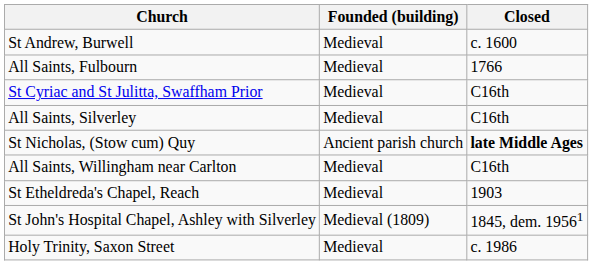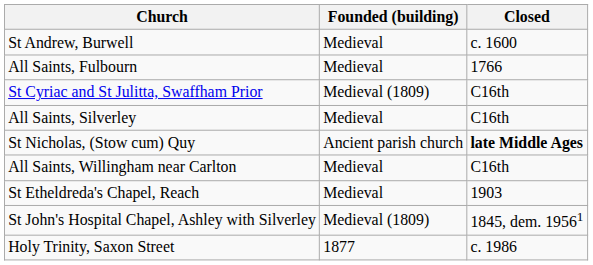 <table class="wikitable">
 <tr>
 <th>Church</th>
 <th>Founded (building)</th>
 <th>Closed</th>
 </tr>
 <tr>
 <td>St Andrew, Burwell</td>
 <td>Medieval</td>
 <td>c. 1600</td>
 </tr>
 <tr>
 <td>All Saints, Fulbourn</td>
 <td>Medieval</td>
 <td>1766</td>
 </tr>
 <tr>
 <td><a href='#'>St Cyriac and St Julitta, Swaffham Prior</a></td>
-<td>Medieval</td>
+<td>Medieval (1809)</td>
 <td>C16th</td>
 </tr>
 <tr>
 <td>All Saints, Silverley</td>
 <td>Medieval</td>
 <td>C16th</td>
 </tr>
 <tr>
 <td>St Nicholas, (Stow cum) Quy</td>
 <td>Ancient parish church</td>
 <td><strong>late Middle Ages</strong></td>
 </tr>
 <tr>
 <td>All Saints, Willingham near Carlton</td>
 <td>Medieval</td>
 <td>C16th</td>
 </tr>
 <tr>
 <td>St Etheldreda's Chapel, Reach</td>
 <td>Medieval</td>
 <td>1903</td>
 </tr>
 <tr>
 <td>St John's Hospital Chapel, Ashley with Silverley</td>
 <td>Medieval (1809)</td>
 <td>1845, dem. 1956<sup>1</sup></td>
 </tr>
 <tr>
 <td>Holy Trinity, Saxon Street</td>
-<td>Medieval</td>
+<td>1877</td>
 <td>c. 1986</td>
 </tr>
 </table>
